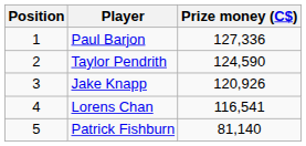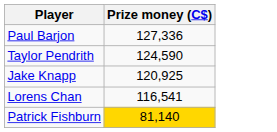 <table class=wikitable>
 <tr>
-<th>Position</th>
 <th>Player</th>
 <th>Prize money (<a href='#'>C$</a>)</th>
 </tr>
 <tr>
-<td align=center>1</td>
 <td> <a href='#'>Paul Barjon</a></td>
 <td align=center>127,336</td>
 </tr>
 <tr>
-<td align=center>2</td>
 <td> <a href='#'>Taylor Pendrith</a></td>
 <td align=center>124,590</td>
 </tr>
 <tr>
-<td align=center>3</td>
 <td> <a href='#'>Jake Knapp</a></td>
-<td align=center>120,926</td>
+<td align=center>120,925</td>
 </tr>
 <tr>
-<td align=center>4</td>
 <td> <a href='#'>Lorens Chan</a></td>
 <td align=center>116,541</td>
 </tr>
 <tr>
-<td align=center>5</td>
 <td> <a href='#'>Patrick Fishburn</a></td>
-<td align=center>81,140</td>
+<td align=center style="background: gold;">81,140</td>
 </tr>
 </table>
